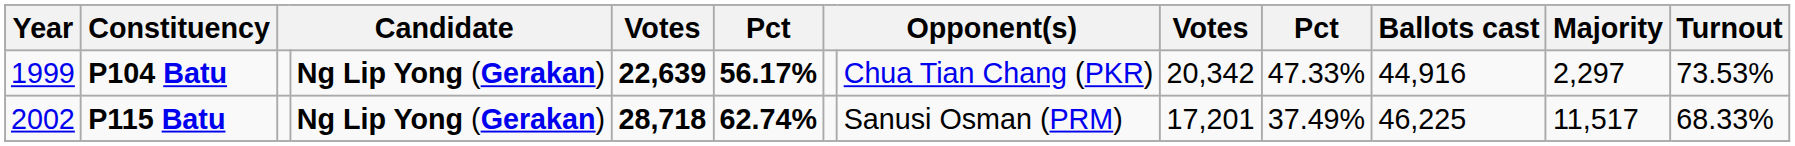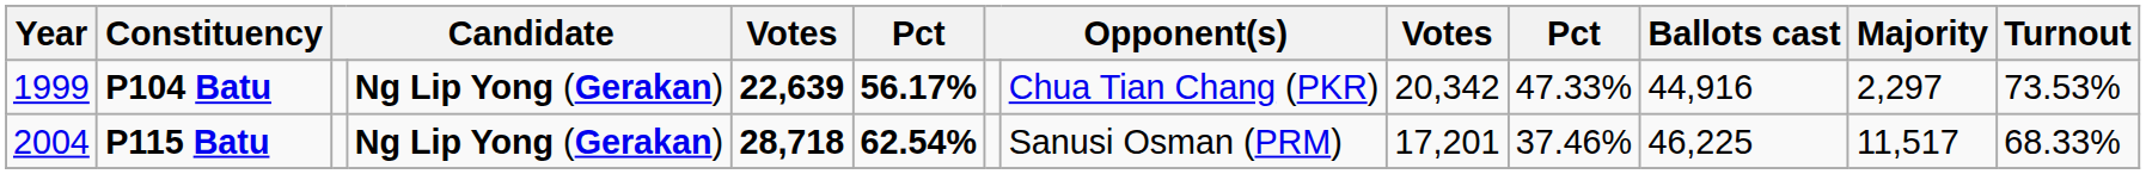 <table class="wikitable" style="margin:0.5em ; font-size:95%">
 <tr>
 <th>Year</th>
 <th>Constituency</th>
 <th colspan=2>Candidate</th>
 <th>Votes</th>
 <th>Pct</th>
 <th colspan=2>Opponent(s)</th>
 <th>Votes</th>
 <th>Pct</th>
 <th>Ballots cast</th>
 <th>Majority</th>
 <th>Turnout</th>
 </tr>
 <tr>
 <td><a href='#'>1999</a></td>
 <td><strong>P104 <a href='#'>Batu</a></strong></td>
 <td></td>
 <td><strong>Ng Lip Yong</strong> (<a href='#'><strong>Gerakan</strong></a>)</td>
 <td align=right><strong>22,639</strong></td>
 <td><strong>56.17%</strong></td>
 <td bgcolor=></td>
 <td><a href='#'>Chua Tian Chang</a> (<a href='#'>PKR</a>)</td>
 <td align=right>20,342</td>
 <td>47.33%</td>
 <td>44,916</td>
 <td>2,297</td>
 <td>73.53%</td>
 </tr>
 <tr>
-<td><a href='#'>2002</a></td>
+<td><a href='#'>2004</a></td>
 <td><strong>P115 <a href='#'>Batu</a></strong></td>
 <td></td>
 <td><strong>Ng Lip Yong</strong> (<a href='#'><strong>Gerakan</strong></a>)</td>
 <td align=right><strong>28,718</strong></td>
-<td><strong>62.74%</strong></td>
+<td><strong>62.54%</strong></td>
 <td></td>
 <td>Sanusi Osman (<a href='#'>PRM</a>)</td>
 <td align=right>17,201</td>
-<td>37.49%</td>
+<td>37.46%</td>
 <td>46,225</td>
 <td>11,517</td>
 <td>68.33%</td>
 </tr>
 </table>
